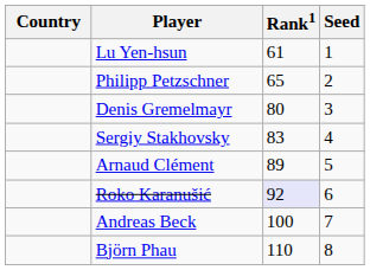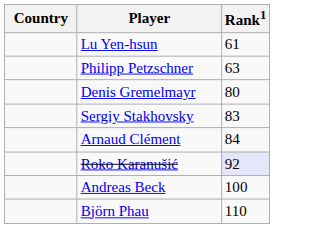 <table class="sortable wikitable">
 <tr>
 <th width="70">Country</th>
 <th width="146">Player</th>
 <th>Rank<sup>1</sup></th>
-<th>Seed</th>
 </tr>
 <tr>
 <td></td>
 <td><a href='#'>Lu Yen-hsun</a></td>
 <td>61</td>
-<td>1</td>
 </tr>
 <tr>
 <td></td>
 <td><a href='#'>Philipp Petzschner</a></td>
-<td>65</td>
-<td>2</td>
+<td>63</td>
 </tr>
 <tr>
 <td></td>
 <td><a href='#'>Denis Gremelmayr</a></td>
 <td>80</td>
-<td>3</td>
 </tr>
 <tr>
 <td></td>
 <td><a href='#'>Sergiy Stakhovsky</a></td>
 <td>83</td>
-<td>4</td>
 </tr>
 <tr>
 <td></td>
 <td><a href='#'>Arnaud Clément</a></td>
-<td>89</td>
-<td>5</td>
+<td>84</td>
 </tr>
 <tr>
 <td></td>
 <td><s><a href='#'>Roko Karanušić</a></s></td>
 <td style="background: lavender;">92</td>
-<td>6</td>
 </tr>
 <tr>
 <td></td>
 <td><a href='#'>Andreas Beck</a></td>
 <td>100</td>
-<td>7</td>
 </tr>
 <tr>
 <td></td>
 <td><a href='#'>Björn Phau</a></td>
 <td>110</td>
-<td>8</td>
 </tr>
 </table>
